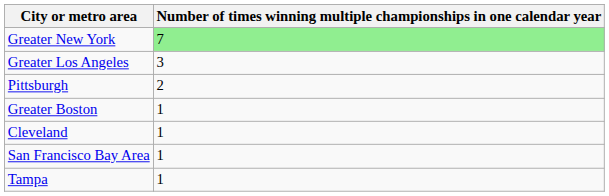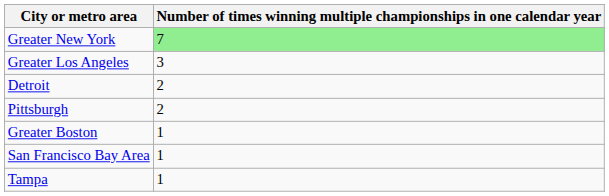 <table class="wikitable">
 <tr>
 <th>City or metro area</th>
 <th>Number of times winning multiple championships in one calendar year</th>
 </tr>
 <tr>
 <td><a href='#'>Greater New York</a></td>
 <td style="background: lightgreen;">7</td>
 </tr>
 <tr>
 <td><a href='#'>Greater Los Angeles</a></td>
 <td>3</td>
 </tr>
 <tr>
+<td><a href='#'>Detroit</a></td>
+<td>2</td>
+</tr>
+<tr>
 <td><a href='#'>Pittsburgh</a></td>
 <td>2</td>
 </tr>
 <tr>
 <td><a href='#'>Greater Boston</a></td>
-<td>1</td>
-</tr>
-<tr>
-<td><a href='#'>Cleveland</a></td>
 <td>1</td>
 </tr>
 <tr>
 <td><a href='#'>San Francisco Bay Area</a></td>
 <td>1</td>
 </tr>
 <tr>
 <td><a href='#'>Tampa</a></td>
 <td>1</td>
 </tr>
 </table>
